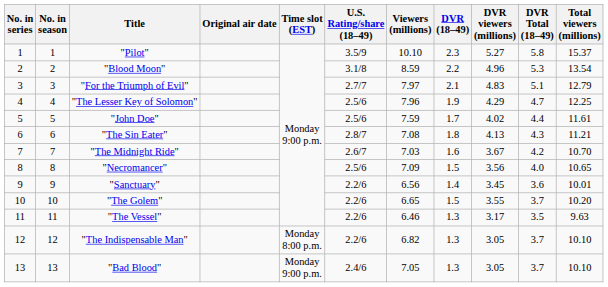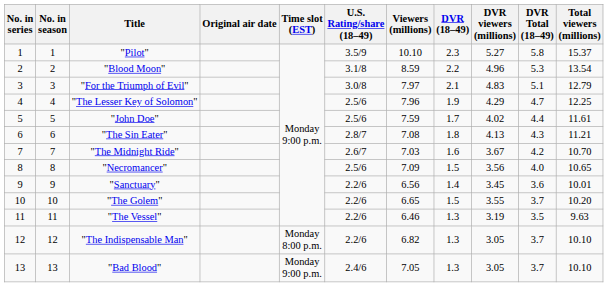 <table class="wikitable plainrowheaders" style="text-align:center;">
 <tr>
 <th scope="col">No. in<br>series</th>
 <th scope="col">No. in<br>season</th>
 <th scope="col">Title</th>
 <th scope="col">Original air date</th>
 <th scope="col">Time slot<br>(<a href='#'>EST</a>)</th>
 <th scope="col">U.S.<br><a href='#'>Rating/share</a><br>(18–49)</th>
 <th scope="col">Viewers<br>(millions)</th>
 <th scope="col"><a href='#'>DVR</a><br>(18–49)</th>
 <th scope="col">DVR<br>viewers<br>(millions)</th>
 <th scope="col">DVR<br>Total<br>(18–49)</th>
 <th scope="col">Total<br>viewers<br>(millions)</th>
 </tr>
 <tr>
 <td scope="row" style="text-align:center;">1</td>
 <td scope="row" style="text-align:center;">1</td>
 <td scope="row" style="text-align:center;">"<a href='#'>Pilot</a>"</td>
 <td scope="row" style="text-align:center;"></td>
 <td style="text-align:center" rowspan=11>Monday<br>9:00 p.m.</td>
 <td scope="row" style="text-align:center;">3.5/9</td>
 <td scope="row" style="text-align:center;">10.10</td>
 <td scope="row" style="text-align:center;">2.3</td>
 <td scope="row" style="text-align:center;">5.27</td>
 <td scope="row" style="text-align:center;">5.8</td>
 <td scope="row" style="text-align:center;">15.37</td>
 </tr>
 <tr>
 <td scope="row" style="text-align:center;">2</td>
 <td scope="row" style="text-align:center;">2</td>
 <td scope="row" style="text-align:center;">"<a href='#'>Blood Moon</a>"</td>
 <td scope="row" style="text-align:center;"></td>
 <td scope="row" style="text-align:center;">3.1/8</td>
 <td scope="row" style="text-align:center;">8.59</td>
 <td scope="row" style="text-align:center;">2.2</td>
 <td scope="row" style="text-align:center;">4.96</td>
 <td scope="row" style="text-align:center;">5.3</td>
 <td style="text-align:center;">13.54</td>
 </tr>
 <tr>
 <td scope="row" style="text-align:center;">3</td>
 <td scope="row" style="text-align:center;">3</td>
 <td scope="row" style="text-align:center;">"<a href='#'>For the Triumph of Evil</a>"</td>
 <td scope="row" style="text-align:center;"></td>
-<td scope="row" style="text-align:center;">2.7/7</td>
+<td scope="row" style="text-align:center;">3.0/8</td>
 <td scope="row" style="text-align:center;">7.97</td>
 <td scope="row" style="text-align:center;">2.1</td>
 <td scope="row" style="text-align:center;">4.83</td>
 <td scope="row" style="text-align:center;">5.1</td>
 <td scope="row" style="text-align:center;">12.79</td>
 </tr>
 <tr>
 <td scope="row" style="text-align:center;">4</td>
 <td scope="row" style="text-align:center;">4</td>
 <td scope="row" style="text-align:center;">"<a href='#'>The Lesser Key of Solomon</a>"</td>
 <td scope="row" style="text-align:center;"></td>
 <td scope="row" style="text-align:center;">2.5/6</td>
 <td scope="row" style="text-align:center;">7.96</td>
 <td scope="row" style="text-align:center;">1.9</td>
 <td scope="row" style="text-align:center;">4.29</td>
 <td scope="row" style="text-align:center;">4.7</td>
 <td scope="row" style="text-align:center;">12.25</td>
 </tr>
 <tr>
 <td scope="row" style="text-align:center;">5</td>
 <td scope="row" style="text-align:center;">5</td>
 <td scope="row" style="text-align:center;">"<a href='#'>John Doe</a>"</td>
 <td scope="row" style="text-align:center;"></td>
 <td scope="row" style="text-align:center;">2.5/6</td>
 <td scope="row" style="text-align:center;">7.59</td>
 <td scope="row" style="text-align:center;">1.7</td>
 <td scope="row" style="text-align:center;">4.02</td>
 <td scope="row" style="text-align:center;">4.4</td>
 <td scope="row" style="text-align:center;">11.61</td>
 </tr>
 <tr>
 <td scope="row" style="text-align:center;">6</td>
 <td scope="row" style="text-align:center;">6</td>
 <td scope="row" style="text-align:center;">"<a href='#'>The Sin Eater</a>"</td>
 <td scope="row" style="text-align:center;"></td>
 <td scope="row" style="text-align:center;">2.8/7</td>
 <td scope="row" style="text-align:center;">7.08</td>
 <td scope="row" style="text-align:center;">1.8</td>
 <td scope="row" style="text-align:center;">4.13</td>
 <td scope="row" style="text-align:center;">4.3</td>
 <td scope="row" style="text-align:center;">11.21</td>
 </tr>
 <tr>
 <td scope="row" style="text-align:center;">7</td>
 <td scope="row" style="text-align:center;">7</td>
 <td scope="row" style="text-align:center;">"<a href='#'>The Midnight Ride</a>"</td>
 <td scope="row" style="text-align:center;"></td>
 <td scope="row" style="text-align:center;">2.6/7</td>
 <td scope="row" style="text-align:center;">7.03</td>
 <td scope="row" style="text-align:center;">1.6</td>
 <td scope="row" style="text-align:center;">3.67</td>
 <td scope="row" style="text-align:center;">4.2</td>
 <td scope="row" style="text-align:center;">10.70</td>
 </tr>
 <tr>
 <td scope="row" style="text-align:center;">8</td>
 <td scope="row" style="text-align:center;">8</td>
 <td scope="row" style="text-align:center;">"<a href='#'>Necromancer</a>"</td>
 <td scope="row" style="text-align:center;"></td>
 <td scope="row" style="text-align:center;">2.5/6</td>
 <td scope="row" style="text-align:center;">7.09</td>
 <td scope="row" style="text-align:center;">1.5</td>
 <td scope="row" style="text-align:center;">3.56</td>
 <td scope="row" style="text-align:center;">4.0</td>
 <td scope="row" style="text-align:center;">10.65</td>
 </tr>
 <tr>
 <td scope="row" style="text-align:center;">9</td>
 <td scope="row" style="text-align:center;">9</td>
 <td scope="row" style="text-align:center;">"<a href='#'>Sanctuary</a>"</td>
 <td scope="row" style="text-align:center;"></td>
 <td scope="row" style="text-align:center;">2.2/6</td>
 <td scope="row" style="text-align:center;">6.56</td>
 <td scope="row" style="text-align:center;">1.4</td>
 <td scope="row" style="text-align:center;">3.45</td>
 <td scope="row" style="text-align:center;">3.6</td>
 <td scope="row" style="text-align:center;">10.01</td>
 </tr>
 <tr>
 <td scope="row" style="text-align:center;">10</td>
 <td scope="row" style="text-align:center;">10</td>
 <td scope="row" style="text-align:center;">"<a href='#'>The Golem</a>"</td>
 <td scope="row" style="text-align:center;"></td>
 <td scope="row" style="text-align:center;">2.2/6</td>
 <td scope="row" style="text-align:center;">6.65</td>
 <td scope="row" style="text-align:center;">1.5</td>
 <td scope="row" style="text-align:center;">3.55</td>
 <td scope="row" style="text-align:center;">3.7</td>
 <td scope="row" style="text-align:center;">10.20</td>
 </tr>
 <tr>
 <td scope="row" style="text-align:center;">11</td>
 <td scope="row" style="text-align:center;">11</td>
 <td scope="row" style="text-align:center;">"<a href='#'>The Vessel</a>"</td>
 <td scope="row" style="text-align:center;"></td>
 <td scope="row" style="text-align:center;">2.2/6</td>
 <td scope="row" style="text-align:center;">6.46</td>
 <td scope="row" style="text-align:center;">1.3</td>
-<td scope="row" style="text-align:center;">3.17</td>
+<td scope="row" style="text-align:center;">3.19</td>
 <td scope="row" style="text-align:center;">3.5</td>
 <td scope="row" style="text-align:center;">9.63</td>
 </tr>
 <tr>
 <td scope="row" style="text-align:center;">12</td>
 <td scope="row" style="text-align:center;">12</td>
 <td scope="row" style="text-align:center;">"<a href='#'>The Indispensable Man</a>"</td>
 <td scope="row" style="text-align:center;"></td>
 <td style="text-align:center" rowspan=1>Monday<br>8:00 p.m.</td>
 <td scope="row" style="text-align:center;">2.2/6</td>
 <td scope="row" style="text-align:center;">6.82</td>
 <td scope="row" style="text-align:center;">1.3</td>
 <td scope="row" style="text-align:center;">3.05</td>
 <td scope="row" style="text-align:center;">3.7</td>
 <td scope="row" style="text-align:center;">10.10</td>
 </tr>
 <tr>
 <td scope="row" style="text-align:center;">13</td>
 <td scope="row" style="text-align:center;">13</td>
 <td scope="row" style="text-align:center;">"<a href='#'>Bad Blood</a>"</td>
 <td scope="row" style="text-align:center;"></td>
 <td style="text-align:center" rowspan=1>Monday<br>9:00 p.m.</td>
 <td scope="row" style="text-align:center;">2.4/6</td>
 <td scope="row" style="text-align:center;">7.05</td>
 <td scope="row" style="text-align:center;">1.3</td>
 <td scope="row" style="text-align:center;">3.05</td>
 <td scope="row" style="text-align:center;">3.7</td>
 <td scope="row" style="text-align:center;">10.10</td>
 </tr>
 </table>
